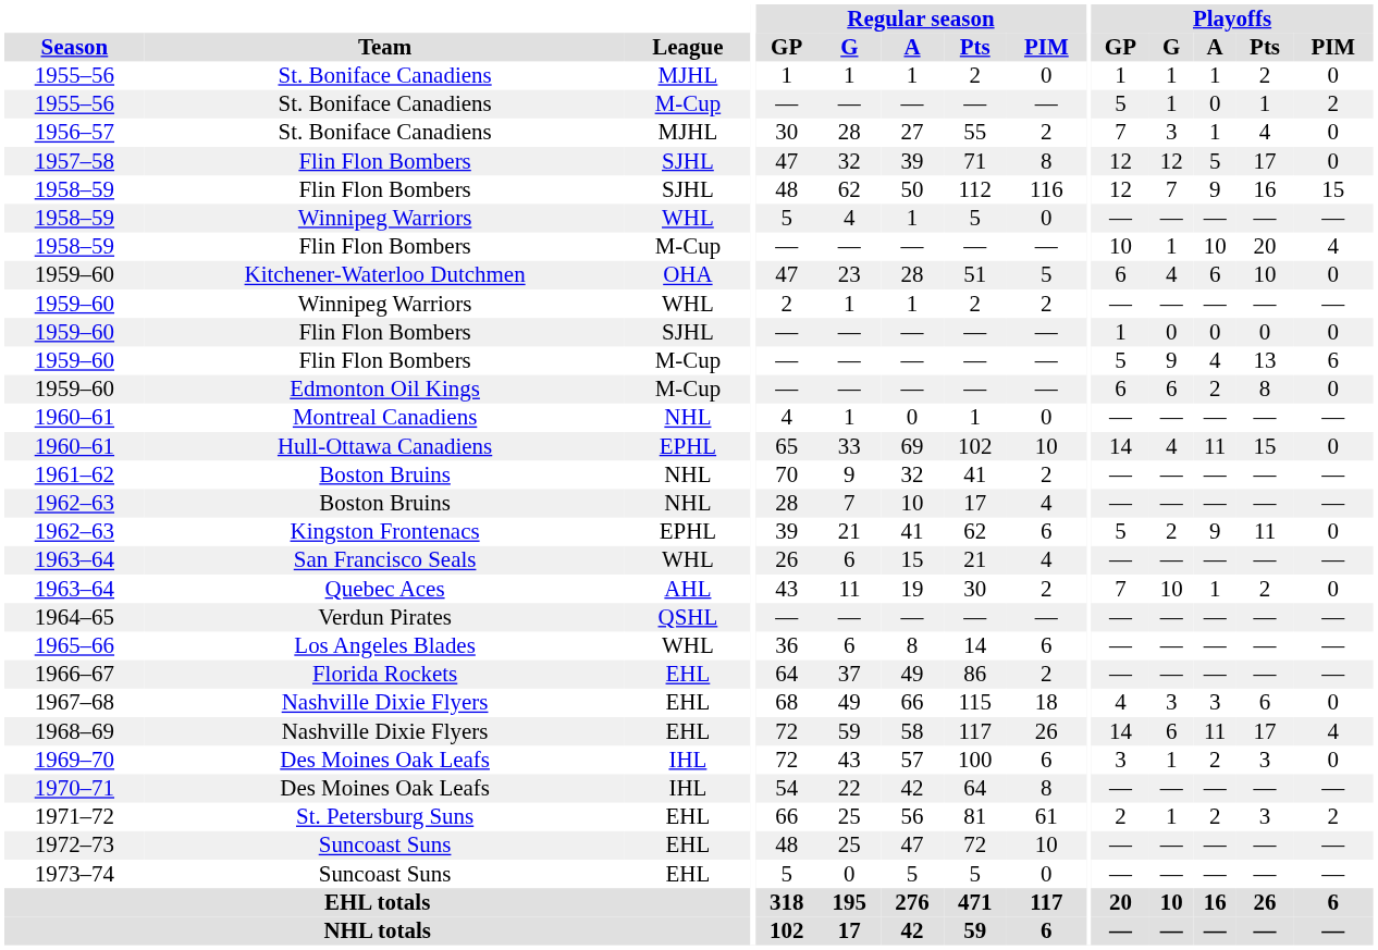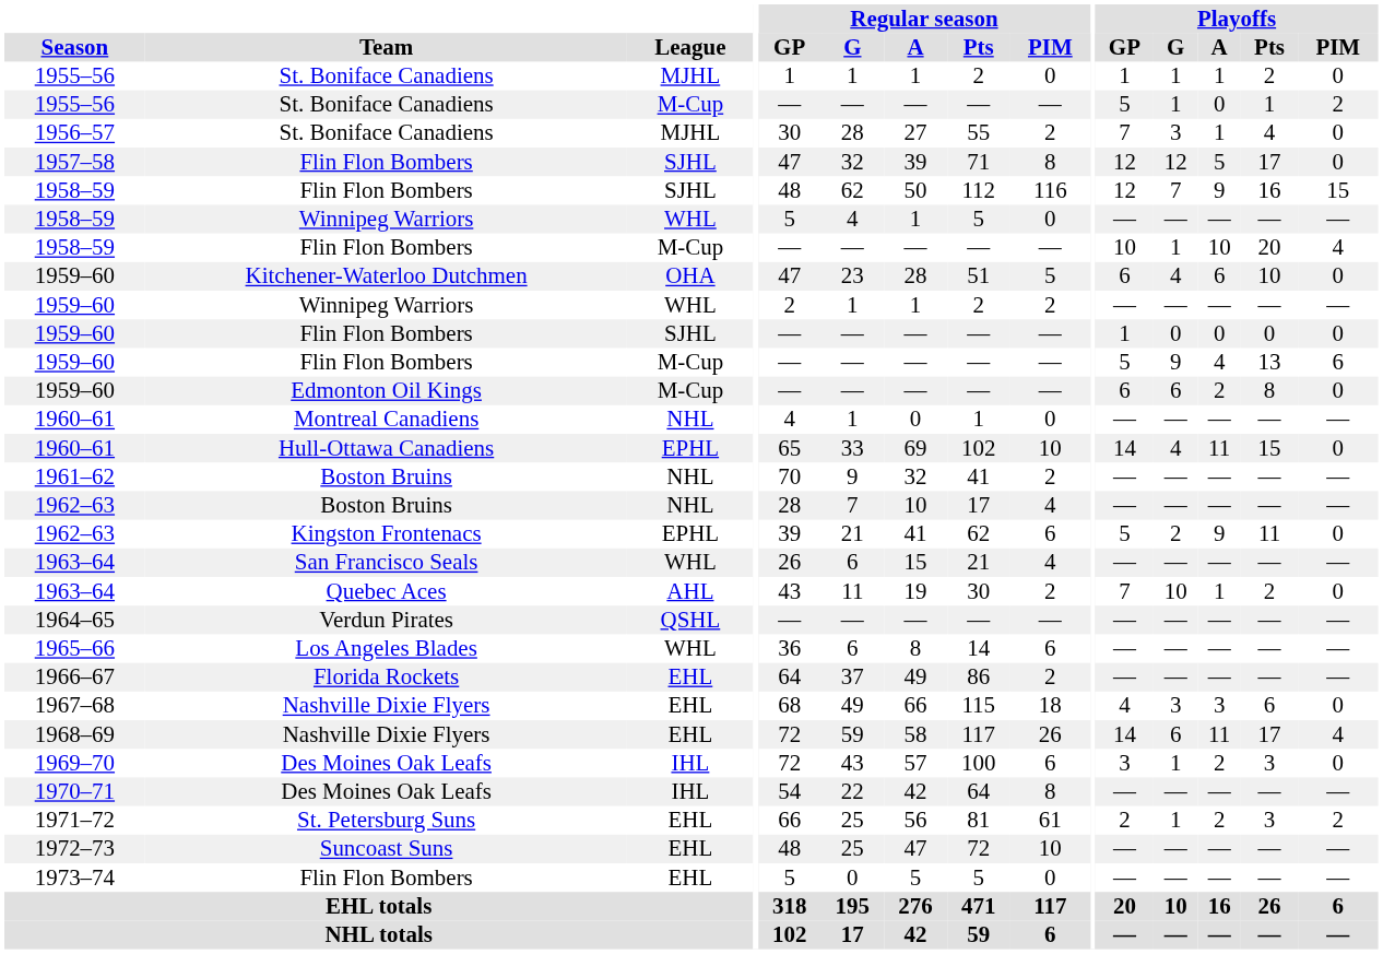 <table border="0" cellpadding="1" cellspacing="0" style="text-align:center; width:60em">
 <tr bgcolor="#e0e0e0">
 <th colspan="3" bgcolor="#ffffff"></th>
 <th rowspan="100" bgcolor="#ffffff"></th>
 <th colspan="5"><a href='#'>Regular season</a></th>
 <th rowspan="100" bgcolor="#ffffff"></th>
 <th colspan="5"><a href='#'>Playoffs</a></th>
 </tr>
 <tr bgcolor="#e0e0e0">
 <th><a href='#'>Season</a></th>
 <th>Team</th>
 <th>League</th>
 <th>GP</th>
 <th><a href='#'>G</a></th>
 <th><a href='#'>A</a></th>
 <th><a href='#'>Pts</a></th>
 <th><a href='#'>PIM</a></th>
 <th>GP</th>
 <th>G</th>
 <th>A</th>
 <th>Pts</th>
 <th>PIM</th>
 </tr>
 <tr>
 <td><a href='#'>1955–56</a></td>
 <td><a href='#'>St. Boniface Canadiens</a></td>
 <td><a href='#'>MJHL</a></td>
 <td>1</td>
 <td>1</td>
 <td>1</td>
 <td>2</td>
 <td>0</td>
 <td>1</td>
 <td>1</td>
 <td>1</td>
 <td>2</td>
 <td>0</td>
 </tr>
 <tr bgcolor="#f0f0f0">
 <td><a href='#'>1955–56</a></td>
 <td>St. Boniface Canadiens</td>
 <td><a href='#'>M-Cup</a></td>
 <td>—</td>
 <td>—</td>
 <td>—</td>
 <td>—</td>
 <td>—</td>
 <td>5</td>
 <td>1</td>
 <td>0</td>
 <td>1</td>
 <td>2</td>
 </tr>
 <tr>
 <td><a href='#'>1956–57</a></td>
 <td>St. Boniface Canadiens</td>
 <td>MJHL</td>
 <td>30</td>
 <td>28</td>
 <td>27</td>
 <td>55</td>
 <td>2</td>
 <td>7</td>
 <td>3</td>
 <td>1</td>
 <td>4</td>
 <td>0</td>
 </tr>
 <tr bgcolor="#f0f0f0">
 <td><a href='#'>1957–58</a></td>
 <td><a href='#'>Flin Flon Bombers</a></td>
 <td><a href='#'>SJHL</a></td>
 <td>47</td>
 <td>32</td>
 <td>39</td>
 <td>71</td>
 <td>8</td>
 <td>12</td>
 <td>12</td>
 <td>5</td>
 <td>17</td>
 <td>0</td>
 </tr>
 <tr>
 <td><a href='#'>1958–59</a></td>
 <td>Flin Flon Bombers</td>
 <td>SJHL</td>
 <td>48</td>
 <td>62</td>
 <td>50</td>
 <td>112</td>
 <td>116</td>
 <td>12</td>
 <td>7</td>
 <td>9</td>
 <td>16</td>
 <td>15</td>
 </tr>
 <tr bgcolor="#f0f0f0">
 <td><a href='#'>1958–59</a></td>
 <td><a href='#'>Winnipeg Warriors</a></td>
 <td><a href='#'>WHL</a></td>
 <td>5</td>
 <td>4</td>
 <td>1</td>
 <td>5</td>
 <td>0</td>
 <td>—</td>
 <td>—</td>
 <td>—</td>
 <td>—</td>
 <td>—</td>
 </tr>
 <tr>
 <td><a href='#'>1958–59</a></td>
 <td>Flin Flon Bombers</td>
 <td>M-Cup</td>
 <td>—</td>
 <td>—</td>
 <td>—</td>
 <td>—</td>
 <td>—</td>
 <td>10</td>
 <td>1</td>
 <td>10</td>
 <td>20</td>
 <td>4</td>
 </tr>
 <tr bgcolor="#f0f0f0">
 <td>1959–60</td>
 <td><a href='#'>Kitchener-Waterloo Dutchmen</a></td>
 <td><a href='#'>OHA</a></td>
 <td>47</td>
 <td>23</td>
 <td>28</td>
 <td>51</td>
 <td>5</td>
 <td>6</td>
 <td>4</td>
 <td>6</td>
 <td>10</td>
 <td>0</td>
 </tr>
 <tr>
 <td><a href='#'>1959–60</a></td>
 <td>Winnipeg Warriors</td>
 <td>WHL</td>
 <td>2</td>
 <td>1</td>
 <td>1</td>
 <td>2</td>
 <td>2</td>
 <td>—</td>
 <td>—</td>
 <td>—</td>
 <td>—</td>
 <td>—</td>
 </tr>
 <tr bgcolor="#f0f0f0">
 <td><a href='#'>1959–60</a></td>
 <td>Flin Flon Bombers</td>
 <td>SJHL</td>
 <td>—</td>
 <td>—</td>
 <td>—</td>
 <td>—</td>
 <td>—</td>
 <td>1</td>
 <td>0</td>
 <td>0</td>
 <td>0</td>
 <td>0</td>
 </tr>
 <tr>
 <td><a href='#'>1959–60</a></td>
 <td>Flin Flon Bombers</td>
 <td>M-Cup</td>
 <td>—</td>
 <td>—</td>
 <td>—</td>
 <td>—</td>
 <td>—</td>
 <td>5</td>
 <td>9</td>
 <td>4</td>
 <td>13</td>
 <td>6</td>
 </tr>
 <tr bgcolor="#f0f0f0">
 <td>1959–60</td>
 <td><a href='#'>Edmonton Oil Kings</a></td>
 <td>M-Cup</td>
 <td>—</td>
 <td>—</td>
 <td>—</td>
 <td>—</td>
 <td>—</td>
 <td>6</td>
 <td>6</td>
 <td>2</td>
 <td>8</td>
 <td>0</td>
 </tr>
 <tr>
 <td><a href='#'>1960–61</a></td>
 <td><a href='#'>Montreal Canadiens</a></td>
 <td><a href='#'>NHL</a></td>
 <td>4</td>
 <td>1</td>
 <td>0</td>
 <td>1</td>
 <td>0</td>
 <td>—</td>
 <td>—</td>
 <td>—</td>
 <td>—</td>
 <td>—</td>
 </tr>
 <tr bgcolor="#f0f0f0">
 <td><a href='#'>1960–61</a></td>
 <td><a href='#'>Hull-Ottawa Canadiens</a></td>
 <td><a href='#'>EPHL</a></td>
 <td>65</td>
 <td>33</td>
 <td>69</td>
 <td>102</td>
 <td>10</td>
 <td>14</td>
 <td>4</td>
 <td>11</td>
 <td>15</td>
 <td>0</td>
 </tr>
 <tr>
 <td><a href='#'>1961–62</a></td>
 <td><a href='#'>Boston Bruins</a></td>
 <td>NHL</td>
 <td>70</td>
 <td>9</td>
 <td>32</td>
 <td>41</td>
 <td>2</td>
 <td>—</td>
 <td>—</td>
 <td>—</td>
 <td>—</td>
 <td>—</td>
 </tr>
 <tr bgcolor="#f0f0f0">
 <td><a href='#'>1962–63</a></td>
 <td>Boston Bruins</td>
 <td>NHL</td>
 <td>28</td>
 <td>7</td>
 <td>10</td>
 <td>17</td>
 <td>4</td>
 <td>—</td>
 <td>—</td>
 <td>—</td>
 <td>—</td>
 <td>—</td>
 </tr>
 <tr>
 <td><a href='#'>1962–63</a></td>
 <td><a href='#'>Kingston Frontenacs</a></td>
 <td>EPHL</td>
 <td>39</td>
 <td>21</td>
 <td>41</td>
 <td>62</td>
 <td>6</td>
 <td>5</td>
 <td>2</td>
 <td>9</td>
 <td>11</td>
 <td>0</td>
 </tr>
 <tr bgcolor="#f0f0f0">
 <td><a href='#'>1963–64</a></td>
 <td><a href='#'>San Francisco Seals</a></td>
 <td>WHL</td>
 <td>26</td>
 <td>6</td>
 <td>15</td>
 <td>21</td>
 <td>4</td>
 <td>—</td>
 <td>—</td>
 <td>—</td>
 <td>—</td>
 <td>—</td>
 </tr>
 <tr>
 <td><a href='#'>1963–64</a></td>
 <td><a href='#'>Quebec Aces</a></td>
 <td><a href='#'>AHL</a></td>
 <td>43</td>
 <td>11</td>
 <td>19</td>
 <td>30</td>
 <td>2</td>
 <td>7</td>
 <td>10</td>
 <td>1</td>
 <td>2</td>
 <td>0</td>
 </tr>
 <tr bgcolor="#f0f0f0">
 <td>1964–65</td>
 <td>Verdun Pirates</td>
 <td><a href='#'>QSHL</a></td>
 <td>—</td>
 <td>—</td>
 <td>—</td>
 <td>—</td>
 <td>—</td>
 <td>—</td>
 <td>—</td>
 <td>—</td>
 <td>—</td>
 <td>—</td>
 </tr>
 <tr>
 <td><a href='#'>1965–66</a></td>
 <td><a href='#'>Los Angeles Blades</a></td>
 <td>WHL</td>
 <td>36</td>
 <td>6</td>
 <td>8</td>
 <td>14</td>
 <td>6</td>
 <td>—</td>
 <td>—</td>
 <td>—</td>
 <td>—</td>
 <td>—</td>
 </tr>
 <tr bgcolor="#f0f0f0">
 <td>1966–67</td>
 <td><a href='#'>Florida Rockets</a></td>
 <td><a href='#'>EHL</a></td>
 <td>64</td>
 <td>37</td>
 <td>49</td>
 <td>86</td>
 <td>2</td>
 <td>—</td>
 <td>—</td>
 <td>—</td>
 <td>—</td>
 <td>—</td>
 </tr>
 <tr>
 <td>1967–68</td>
 <td><a href='#'>Nashville Dixie Flyers</a></td>
 <td>EHL</td>
 <td>68</td>
 <td>49</td>
 <td>66</td>
 <td>115</td>
 <td>18</td>
 <td>4</td>
 <td>3</td>
 <td>3</td>
 <td>6</td>
 <td>0</td>
 </tr>
 <tr bgcolor="#f0f0f0">
 <td>1968–69</td>
 <td>Nashville Dixie Flyers</td>
 <td>EHL</td>
 <td>72</td>
 <td>59</td>
 <td>58</td>
 <td>117</td>
 <td>26</td>
 <td>14</td>
 <td>6</td>
 <td>11</td>
 <td>17</td>
 <td>4</td>
 </tr>
 <tr>
 <td><a href='#'>1969–70</a></td>
 <td><a href='#'>Des Moines Oak Leafs</a></td>
 <td><a href='#'>IHL</a></td>
 <td>72</td>
 <td>43</td>
 <td>57</td>
 <td>100</td>
 <td>6</td>
 <td>3</td>
 <td>1</td>
 <td>2</td>
 <td>3</td>
 <td>0</td>
 </tr>
 <tr bgcolor="#f0f0f0">
 <td><a href='#'>1970–71</a></td>
 <td>Des Moines Oak Leafs</td>
 <td>IHL</td>
 <td>54</td>
 <td>22</td>
 <td>42</td>
 <td>64</td>
 <td>8</td>
 <td>—</td>
 <td>—</td>
 <td>—</td>
 <td>—</td>
 <td>—</td>
 </tr>
 <tr>
 <td>1971–72</td>
 <td><a href='#'>St. Petersburg Suns</a></td>
 <td>EHL</td>
 <td>66</td>
 <td>25</td>
 <td>56</td>
 <td>81</td>
 <td>61</td>
 <td>2</td>
 <td>1</td>
 <td>2</td>
 <td>3</td>
 <td>2</td>
 </tr>
 <tr bgcolor="#f0f0f0">
 <td>1972–73</td>
 <td><a href='#'>Suncoast Suns</a></td>
 <td>EHL</td>
 <td>48</td>
 <td>25</td>
 <td>47</td>
 <td>72</td>
 <td>10</td>
 <td>—</td>
 <td>—</td>
 <td>—</td>
 <td>—</td>
 <td>—</td>
 </tr>
 <tr>
 <td>1973–74</td>
-<td>Suncoast Suns</td>
+<td>Flin Flon Bombers</td>
 <td>EHL</td>
 <td>5</td>
 <td>0</td>
 <td>5</td>
 <td>5</td>
 <td>0</td>
 <td>—</td>
 <td>—</td>
 <td>—</td>
 <td>—</td>
 <td>—</td>
 </tr>
 <tr bgcolor="#e0e0e0">
 <th colspan="3">EHL totals</th>
 <th>318</th>
 <th>195</th>
 <th>276</th>
 <th>471</th>
 <th>117</th>
 <th>20</th>
 <th>10</th>
 <th>16</th>
 <th>26</th>
 <th>6</th>
 </tr>
 <tr bgcolor="#e0e0e0">
 <th colspan="3">NHL totals</th>
 <th>102</th>
 <th>17</th>
 <th>42</th>
 <th>59</th>
 <th>6</th>
 <th>—</th>
 <th>—</th>
 <th>—</th>
 <th>—</th>
 <th>—</th>
 </tr>
 </table>
